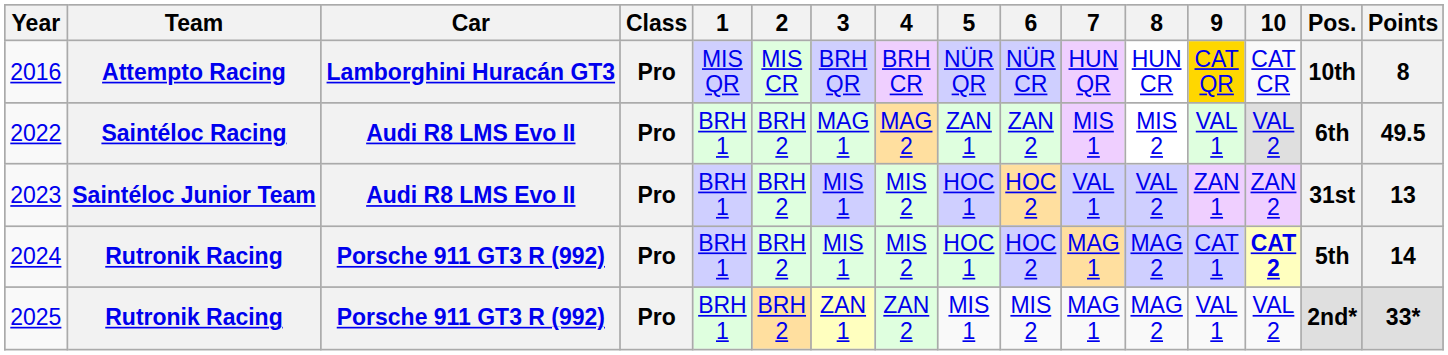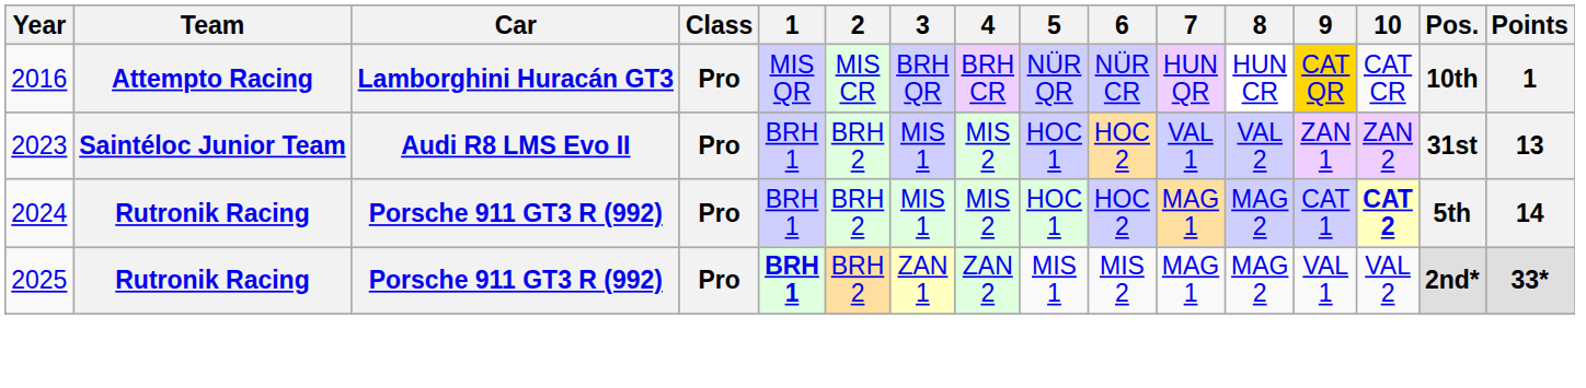 <table class="wikitable" border="1" style="text-align:center; font-size:85%;">
 <tr>
 <th>Year</th>
 <th>Team</th>
 <th>Car</th>
 <th>Class</th>
 <th>1</th>
 <th>2</th>
 <th>3</th>
 <th>4</th>
 <th>5</th>
 <th>6</th>
 <th>7</th>
 <th>8</th>
 <th>9</th>
 <th>10</th>
 <th>Pos.</th>
 <th>Points</th>
 </tr>
 <tr>
 <td><a href='#'>2016</a></td>
 <th nowrap><a href='#'>Attempto Racing</a></th>
 <th nowrap><a href='#'>Lamborghini Huracán GT3</a></th>
 <th>Pro</th>
 <td style="background:#CFCFFF;"><a href='#'>MIS<br>QR</a><br></td>
 <td style="background:#DFFFDF;"><a href='#'>MIS<br>CR</a><br></td>
 <td style="background:#CFCFFF;"><a href='#'>BRH<br>QR</a><br></td>
 <td style="background:#EFCFFF;"><a href='#'>BRH<br>CR</a><br></td>
 <td style="background:#CFCFFF;"><a href='#'>NÜR<br>QR</a><br></td>
 <td style="background:#CFCFFF;"><a href='#'>NÜR<br>CR</a><br></td>
 <td style="background:#EFCFFF;"><a href='#'>HUN<br>QR</a><br></td>
 <td style="background:#FFFFFF;"><a href='#'>HUN<br>CR</a><br></td>
 <td style="background: gold;"><a href='#'>CAT<br>QR</a></td>
 <td><a href='#'>CAT<br>CR</a></td>
 <th>10th</th>
-<th>8</th>
-</tr>
-<tr>
-<td><a href='#'>2022</a></td>
-<th nowrap><a href='#'>Saintéloc Racing</a></th>
-<th nowrap><a href='#'>Audi R8 LMS Evo II</a></th>
-<th>Pro</th>
-<td style="background:#DFFFDF;"><a href='#'>BRH<br>1</a><br></td>
-<td style="background:#DFFFDF;"><a href='#'>BRH<br>2</a><br></td>
-<td style="background:#DFFFDF;"><a href='#'>MAG<br>1</a><br></td>
-<td style="background:#FFDF9F;"><a href='#'>MAG<br>2</a><br></td>
-<td style="background:#DFFFDF;"><a href='#'>ZAN<br>1</a><br></td>
-<td style="background:#DFFFDF;"><a href='#'>ZAN<br>2</a><br></td>
-<td style="background:#EFCFFF;"><a href='#'>MIS<br>1</a><br></td>
-<td style="background:#FFFFFF;"><a href='#'>MIS<br>2</a><br></td>
-<td style="background:#DFFFDF;"><a href='#'>VAL<br>1</a><br></td>
-<td style="background:#DFDFDF;"><a href='#'>VAL <br>2</a><br></td>
-<th>6th</th>
-<th>49.5</th>
+<th>1</th>
 </tr>
 <tr>
 <td><a href='#'>2023</a></td>
 <th nowrap><a href='#'>Saintéloc Junior Team</a></th>
 <th nowrap><a href='#'>Audi R8 LMS Evo II</a></th>
 <th>Pro</th>
 <td style="background:#CFCFFF;"><a href='#'>BRH<br>1</a><br></td>
 <td style="background:#DFFFDF;"><a href='#'>BRH<br>2</a><br></td>
 <td style="background:#CFCFFF;"><a href='#'>MIS<br>1</a><br></td>
 <td style="background:#DFFFDF;"><a href='#'>MIS<br>2</a><br></td>
 <td style="background:#CFCFFF;"><a href='#'>HOC<br>1</a><br></td>
 <td style="background:#FFDF9F;"><a href='#'>HOC<br>2</a><br></td>
 <td style="background:#CFCFFF;"><a href='#'>VAL<br>1</a><br></td>
 <td style="background:#CFCFFF;"><a href='#'>VAL<br>2</a><br></td>
 <td style="background:#EFCFFF;"><a href='#'>ZAN<br>1</a><br></td>
 <td style="background:#EFCFFF;"><a href='#'>ZAN<br>2</a><br></td>
 <th>31st</th>
 <th>13</th>
 </tr>
 <tr>
 <td><a href='#'>2024</a></td>
 <th nowrap><a href='#'>Rutronik Racing</a></th>
 <th nowrap><a href='#'>Porsche 911 GT3 R (992)</a></th>
 <th>Pro</th>
 <td style="background:#CFCFFF;"><a href='#'>BRH<br>1</a><br></td>
 <td style="background:#DFFFDF;"><a href='#'>BRH<br>2</a><br></td>
 <td style="background:#DFFFDF;"><a href='#'>MIS<br>1</a><br></td>
 <td style="background:#DFFFDF;"><a href='#'>MIS<br>2</a><br></td>
 <td style="background:#DFFFDF;"><a href='#'>HOC<br>1</a><br></td>
 <td style="background:#CFCFFF;"><a href='#'>HOC<br>2</a><br></td>
 <td style="background:#FFDF9F;"><a href='#'>MAG<br>1</a><br></td>
 <td style="background:#CFCFFF;"><a href='#'>MAG<br>2</a><br></td>
 <td style="background:#CFCFFF;"><a href='#'>CAT<br>1</a><br></td>
 <td style="background:#FFFFBF;"><strong><a href='#'>CAT<br>2</a></strong><br></td>
 <th>5th</th>
 <th>14</th>
 </tr>
 <tr>
 <td><a href='#'>2025</a></td>
 <th><a href='#'>Rutronik Racing</a></th>
 <th><a href='#'>Porsche 911 GT3 R (992)</a></th>
 <th>Pro</th>
-<td style="background:#DFFFDF;"><a href='#'>BRH<br>1</a><br></td>
+<td style="background:#DFFFDF;"><strong><a href='#'>BRH<br>1</a><br></strong></td>
 <td style="background:#FFDF9F;"><a href='#'>BRH<br>2</a><br></td>
 <td style="background:#FFFFBF;"><a href='#'>ZAN<br>1</a><br></td>
 <td style="background:#DFFFDF;"><a href='#'>ZAN<br>2</a><br></td>
 <td style="background:#;"><a href='#'>MIS<br>1</a><br></td>
 <td style="background:#;"><a href='#'>MIS<br>2</a><br></td>
 <td style="background:#;"><a href='#'>MAG<br>1</a><br></td>
 <td style="background:#;"><a href='#'>MAG<br>2</a><br></td>
 <td style="background:#;"><a href='#'>VAL<br>1</a><br></td>
 <td style="background:#;"><a href='#'>VAL<br>2</a><br></td>
 <th style="background:#DFDFDF;">2nd*</th>
 <th style="background:#DFDFDF;">33*</th>
 </tr>
 </table>
